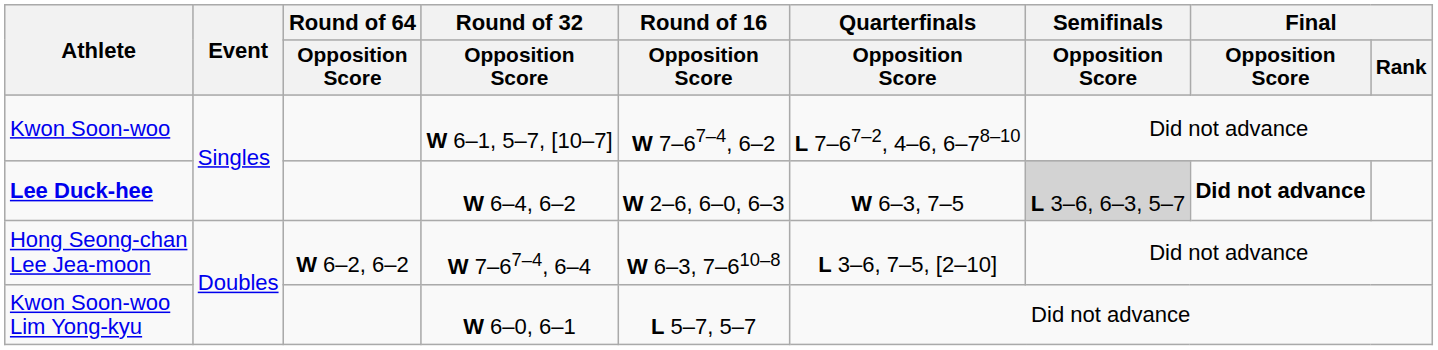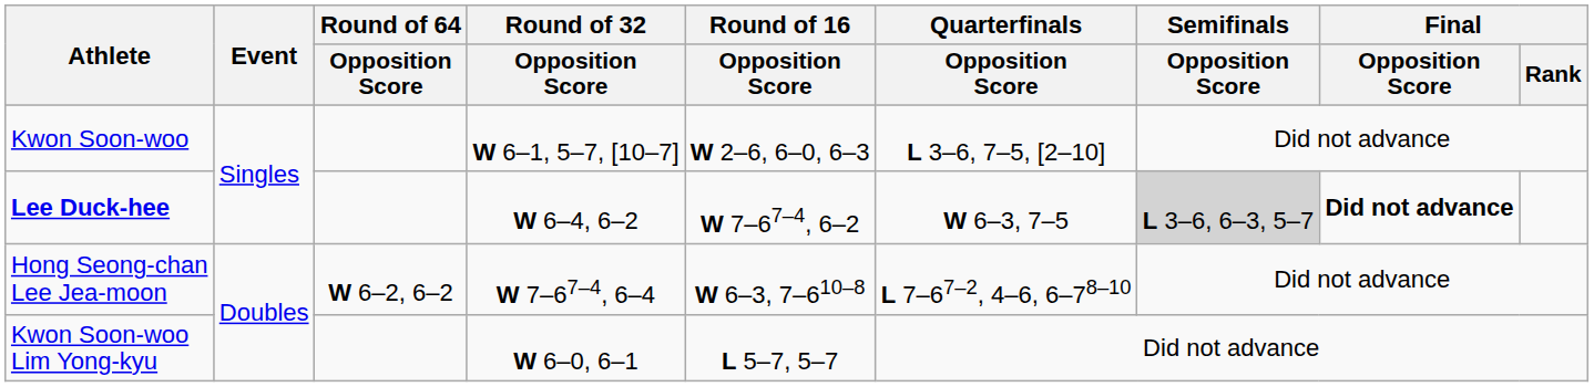 <table class=wikitable style="font-size:90%; text-align:center;">
 <tr>
 <th rowspan="2">Athlete</th>
 <th rowspan="2">Event</th>
 <th>Round of 64</th>
 <th>Round of 32</th>
 <th>Round of 16</th>
 <th>Quarterfinals</th>
 <th>Semifinals</th>
 <th colspan=2>Final</th>
 </tr>
 <tr style="font-size:95%">
 <th>Opposition<br>Score</th>
 <th>Opposition<br>Score</th>
 <th>Opposition<br>Score</th>
 <th>Opposition<br>Score</th>
 <th>Opposition<br>Score</th>
 <th>Opposition<br>Score</th>
 <th>Rank</th>
 </tr>
 <tr>
 <td align=left><a href='#'>Kwon Soon-woo</a></td>
 <td align=left rowspan=2><a href='#'>Singles</a></td>
 <td></td>
 <td><br><strong>W</strong> 6–1, 5–7, [10–7]</td>
-<td><br><strong>W</strong> 7–6<sup>7–4</sup>, 6–2</td>
-<td><br><strong>L</strong> 7–6<sup>7–2</sup>, 4–6, 6–7<sup>8–10</sup></td>
+<td><br><strong>W</strong> 2–6, 6–0, 6–3</td>
+<td><br><strong>L</strong> 3–6, 7–5, [2–10]</td>
 <td colspan=3>Did not advance</td>
 </tr>
 <tr>
 <td align=left><strong><a href='#'>Lee Duck-hee</a></strong></td>
 <td></td>
 <td><br><strong>W</strong> 6–4, 6–2</td>
-<td><br><strong>W</strong> 2–6, 6–0, 6–3</td>
+<td><br><strong>W</strong> 7–6<sup>7–4</sup>, 6–2</td>
 <td><br><strong>W</strong> 6–3, 7–5</td>
 <td style="background: lightgrey;"><br><strong>L</strong> 3–6, 6–3, 5–7</td>
 <td><strong>Did not advance</strong></td>
 <td></td>
 </tr>
 <tr>
 <td align=left><a href='#'>Hong Seong-chan</a><br><a href='#'>Lee Jea-moon</a></td>
 <td align=left rowspan=2><a href='#'>Doubles</a></td>
 <td><br><strong>W</strong> 6–2, 6–2</td>
 <td><br><strong>W</strong> 7–6<sup>7–4</sup>, 6–4</td>
 <td><br><strong>W</strong> 6–3, 7–6<sup>10–8</sup></td>
-<td><br><strong>L</strong> 3–6, 7–5, [2–10]</td>
+<td><br><strong>L</strong> 7–6<sup>7–2</sup>, 4–6, 6–7<sup>8–10</sup></td>
 <td colspan=3>Did not advance</td>
 </tr>
 <tr>
 <td align=left><a href='#'>Kwon Soon-woo</a><br><a href='#'>Lim Yong-kyu</a></td>
 <td></td>
 <td><br><strong>W</strong> 6–0, 6–1</td>
 <td><br><strong>L</strong> 5–7, 5–7</td>
 <td colspan=4>Did not advance</td>
 </tr>
 </table>
